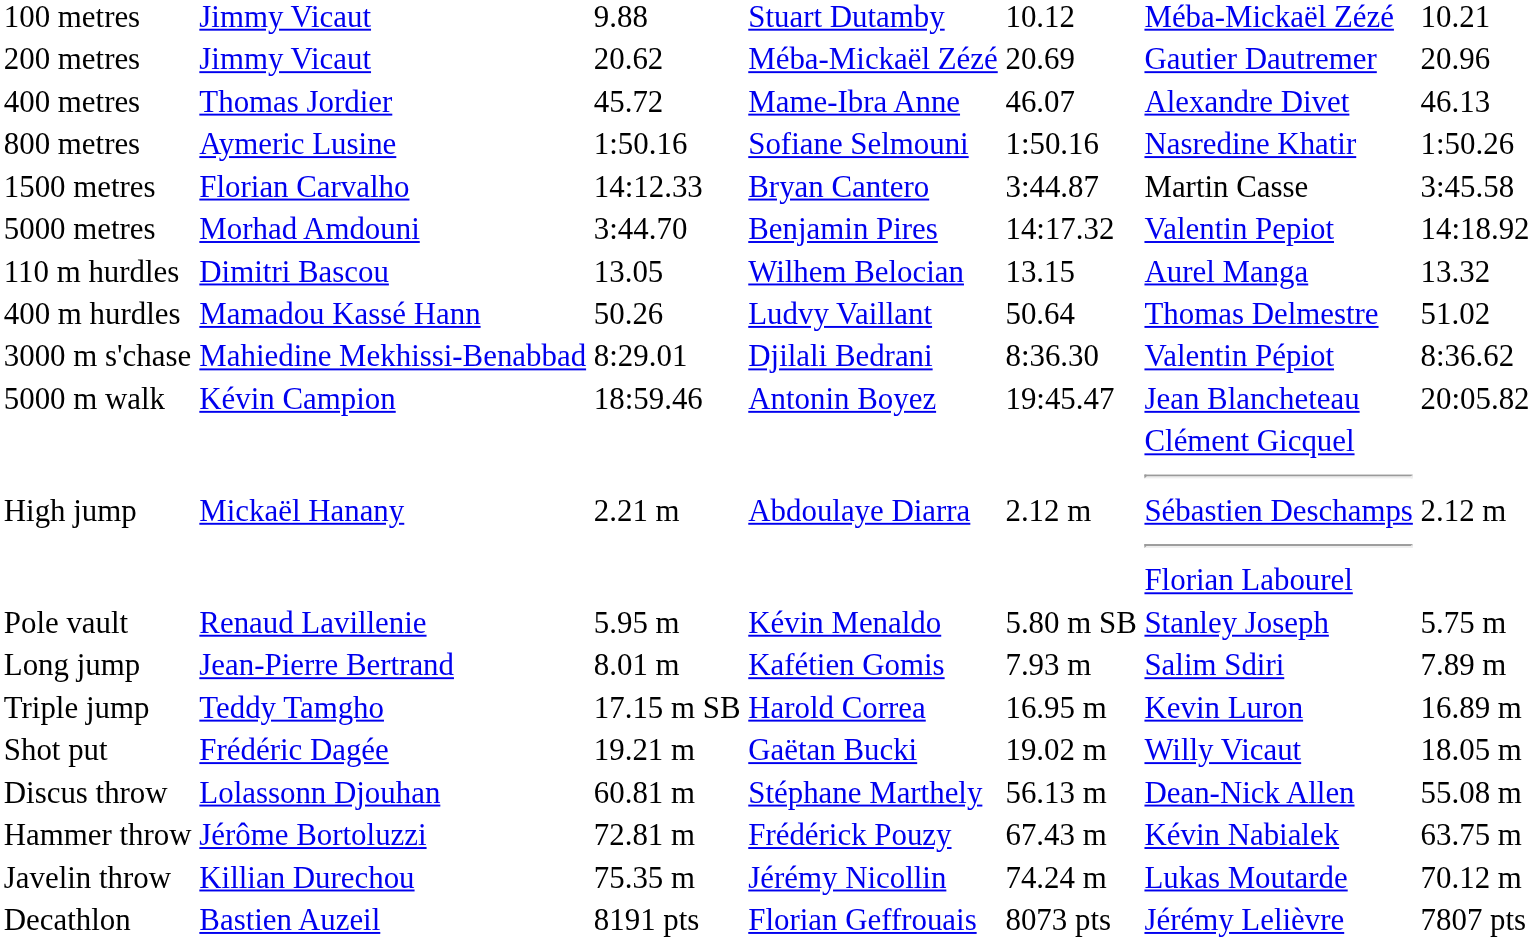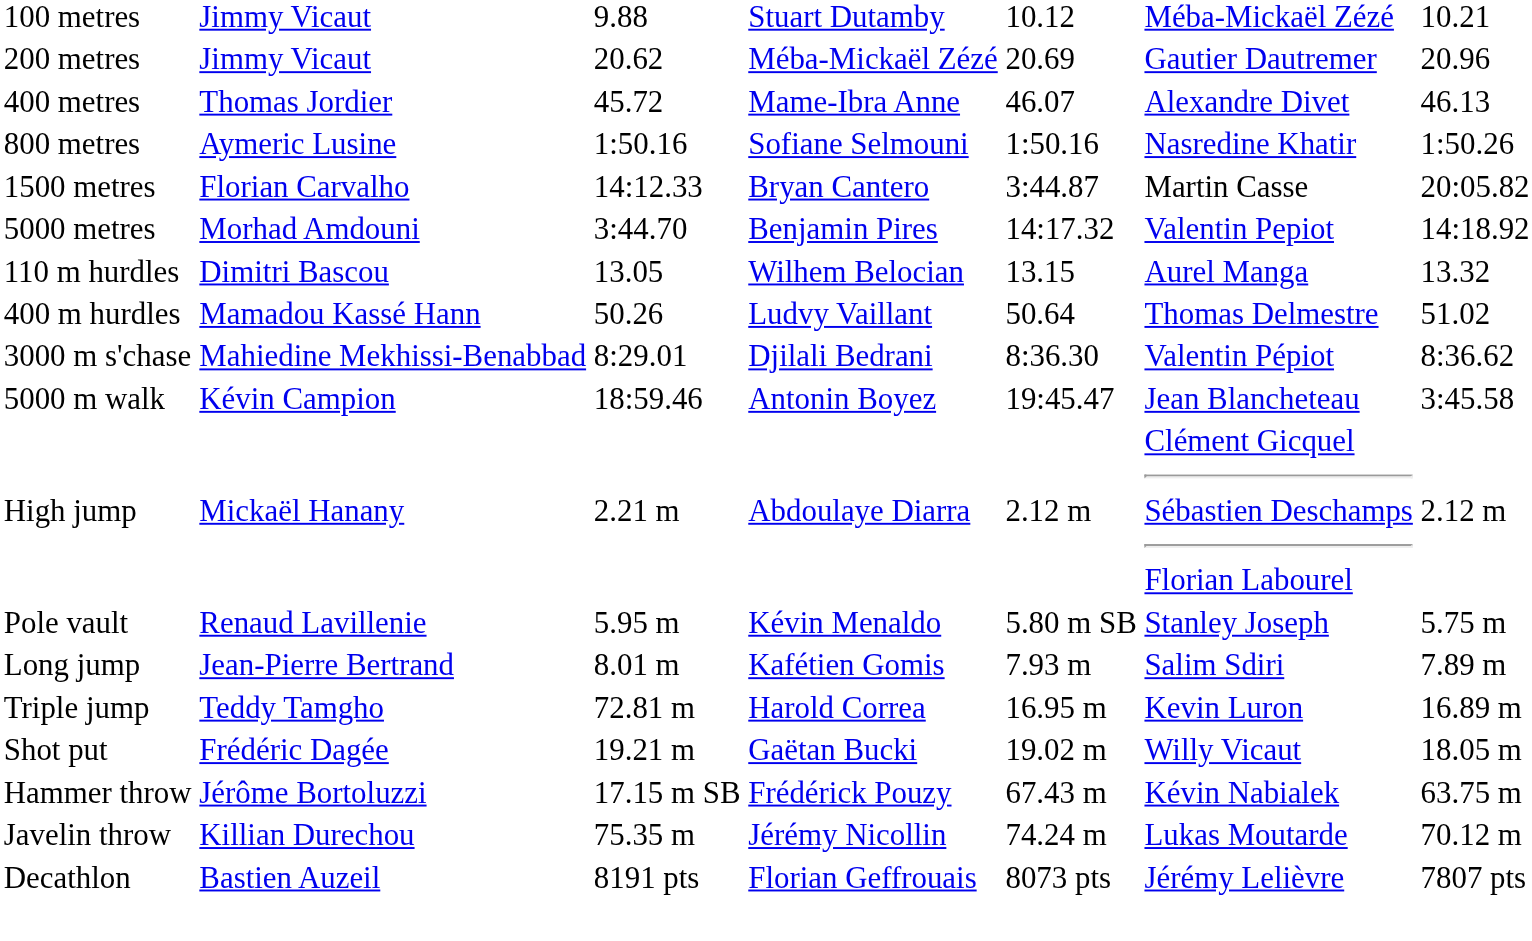 <table>
 <tr>
 <td>100 metres</td>
 <td><a href='#'>Jimmy Vicaut</a></td>
 <td>9.88</td>
 <td><a href='#'>Stuart Dutamby</a></td>
 <td>10.12 </td>
 <td><a href='#'>Méba-Mickaël Zézé</a></td>
 <td>10.21 </td>
 </tr>
 <tr>
 <td>200 metres</td>
 <td><a href='#'>Jimmy Vicaut</a></td>
 <td>20.62</td>
 <td><a href='#'>Méba-Mickaël Zézé</a></td>
 <td>20.69</td>
 <td><a href='#'>Gautier Dautremer</a></td>
 <td>20.96</td>
 </tr>
 <tr>
 <td>400 metres</td>
 <td><a href='#'>Thomas Jordier</a></td>
 <td>45.72</td>
 <td><a href='#'>Mame-Ibra Anne</a></td>
 <td>46.07</td>
 <td><a href='#'>Alexandre Divet</a></td>
 <td>46.13</td>
 </tr>
 <tr>
 <td>800 metres</td>
 <td><a href='#'>Aymeric Lusine</a></td>
 <td>1:50.16</td>
 <td><a href='#'>Sofiane Selmouni</a></td>
 <td>1:50.16</td>
 <td><a href='#'>Nasredine Khatir</a></td>
 <td>1:50.26</td>
 </tr>
 <tr>
 <td>1500 metres</td>
 <td><a href='#'>Florian Carvalho</a></td>
 <td>14:12.33</td>
 <td><a href='#'>Bryan Cantero</a></td>
 <td>3:44.87</td>
 <td>Martin Casse</td>
-<td>3:45.58</td>
+<td>20:05.82</td>
 </tr>
 <tr>
 <td>5000 metres</td>
 <td><a href='#'>Morhad Amdouni</a></td>
 <td>3:44.70</td>
 <td><a href='#'>Benjamin Pires</a></td>
 <td>14:17.32</td>
 <td><a href='#'>Valentin Pepiot</a></td>
 <td>14:18.92</td>
 </tr>
 <tr>
 <td>110 m hurdles</td>
 <td><a href='#'>Dimitri Bascou</a></td>
 <td>13.05</td>
 <td><a href='#'>Wilhem Belocian</a></td>
 <td>13.15</td>
 <td><a href='#'>Aurel Manga</a></td>
 <td>13.32</td>
 </tr>
 <tr>
 <td>400 m hurdles</td>
 <td><a href='#'>Mamadou Kassé Hann</a></td>
 <td>50.26</td>
 <td><a href='#'>Ludvy Vaillant</a></td>
 <td>50.64</td>
 <td><a href='#'>Thomas Delmestre</a></td>
 <td>51.02</td>
 </tr>
 <tr>
 <td>3000 m s'chase</td>
 <td><a href='#'>Mahiedine Mekhissi-Benabbad</a></td>
 <td>8:29.01</td>
 <td><a href='#'>Djilali Bedrani</a></td>
 <td>8:36.30</td>
 <td><a href='#'>Valentin Pépiot</a></td>
 <td>8:36.62</td>
 </tr>
 <tr>
 <td>5000 m walk</td>
 <td><a href='#'>Kévin Campion</a></td>
 <td>18:59.46</td>
 <td><a href='#'>Antonin Boyez</a></td>
 <td>19:45.47</td>
 <td><a href='#'>Jean Blancheteau</a></td>
-<td>20:05.82</td>
+<td>3:45.58</td>
 </tr>
 <tr>
 <td>High jump</td>
 <td><a href='#'>Mickaël Hanany</a></td>
 <td>2.21 m</td>
 <td><a href='#'>Abdoulaye Diarra</a></td>
 <td>2.12 m</td>
 <td><a href='#'>Clément Gicquel</a><hr><a href='#'>Sébastien Deschamps</a><hr><a href='#'>Florian Labourel</a></td>
 <td>2.12 m</td>
 </tr>
 <tr>
 <td>Pole vault</td>
 <td><a href='#'>Renaud Lavillenie</a></td>
 <td>5.95 m </td>
 <td><a href='#'>Kévin Menaldo</a></td>
 <td>5.80 m SB</td>
 <td><a href='#'>Stanley Joseph</a></td>
 <td>5.75 m </td>
 </tr>
 <tr>
 <td>Long jump</td>
 <td><a href='#'>Jean-Pierre Bertrand</a></td>
 <td>8.01 m</td>
 <td><a href='#'>Kafétien Gomis</a></td>
 <td>7.93 m</td>
 <td><a href='#'>Salim Sdiri</a></td>
 <td>7.89 m</td>
 </tr>
 <tr>
 <td>Triple jump</td>
 <td><a href='#'>Teddy Tamgho</a></td>
-<td>17.15 m SB</td>
+<td>72.81 m</td>
 <td><a href='#'>Harold Correa</a></td>
 <td>16.95 m</td>
 <td><a href='#'>Kevin Luron</a></td>
 <td>16.89 m</td>
 </tr>
 <tr>
 <td>Shot put</td>
 <td><a href='#'>Frédéric Dagée</a></td>
 <td>19.21 m</td>
 <td><a href='#'>Gaëtan Bucki</a></td>
 <td>19.02 m</td>
 <td><a href='#'>Willy Vicaut</a></td>
 <td>18.05 m</td>
 </tr>
 <tr>
-<td>Discus throw</td>
-<td><a href='#'>Lolassonn Djouhan</a></td>
-<td>60.81 m</td>
-<td><a href='#'>Stéphane Marthely</a></td>
-<td>56.13 m</td>
-<td><a href='#'>Dean-Nick Allen</a></td>
-<td>55.08 m</td>
-</tr>
-<tr>
 <td>Hammer throw</td>
 <td><a href='#'>Jérôme Bortoluzzi</a></td>
-<td>72.81 m</td>
+<td>17.15 m SB</td>
 <td><a href='#'>Frédérick Pouzy</a></td>
 <td>67.43 m</td>
 <td><a href='#'>Kévin Nabialek</a></td>
 <td>63.75 m</td>
 </tr>
 <tr>
 <td>Javelin throw</td>
 <td><a href='#'>Killian Durechou</a></td>
 <td>75.35 m</td>
 <td><a href='#'>Jérémy Nicollin</a></td>
 <td>74.24 m</td>
 <td><a href='#'>Lukas Moutarde</a></td>
 <td>70.12 m</td>
 </tr>
 <tr>
 <td>Decathlon</td>
 <td><a href='#'>Bastien Auzeil</a></td>
 <td>8191 pts</td>
 <td><a href='#'>Florian Geffrouais</a></td>
 <td>8073 pts</td>
 <td><a href='#'>Jérémy Lelièvre</a></td>
 <td>7807 pts</td>
 </tr>
 </table>
